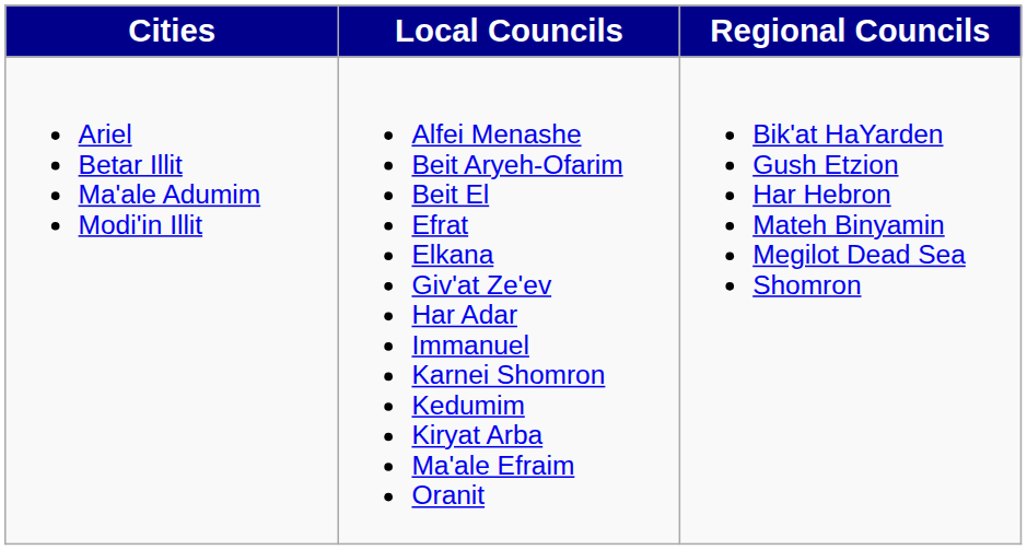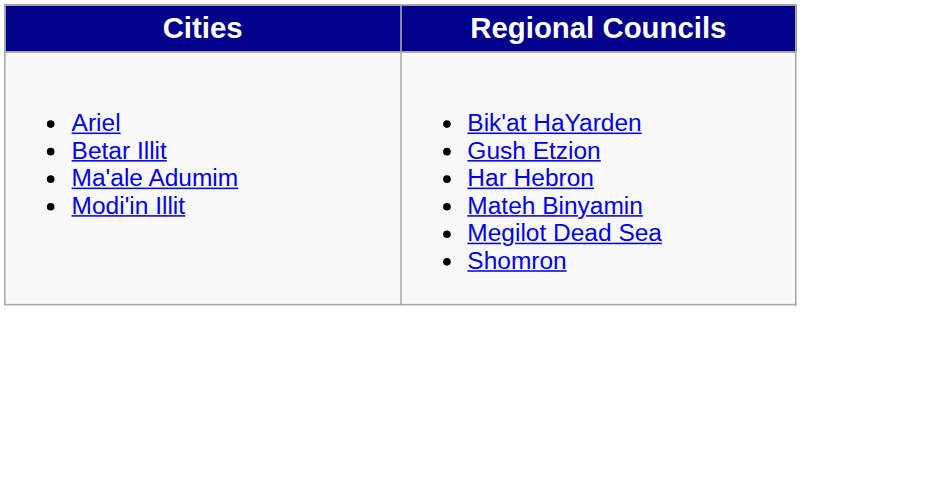 <table class="wikitable">
 <tr>
 <th width="250;" style="font-size:larger; background:darkBlue; color:white;">Cities</th>
-<th width="250;" style="font-size:larger; background:darkBlue; color:white;">Local Councils</th>
 <th width="250;" style="font-size:larger; background:darkBlue; color:white;">Regional Councils</th>
 </tr>
 <tr>
 <td valign="top"><br><ul><li><a href='#'>Ariel</a></li><li><a href='#'>Betar Illit</a></li><li><a href='#'>Ma'ale Adumim</a></li><li><a href='#'>Modi'in Illit</a></li></ul></td>
-<td valign="top"><br><ul><li><a href='#'>Alfei Menashe</a></li><li><a href='#'>Beit Aryeh-Ofarim</a></li><li><a href='#'>Beit El</a></li><li><a href='#'>Efrat</a></li><li><a href='#'>Elkana</a></li><li><a href='#'>Giv'at Ze'ev</a></li><li><a href='#'>Har Adar</a></li><li><a href='#'>Immanuel</a></li><li><a href='#'>Karnei Shomron</a></li><li><a href='#'>Kedumim</a></li><li><a href='#'>Kiryat Arba</a></li><li><a href='#'>Ma'ale Efraim</a></li><li><a href='#'>Oranit</a></li></ul></td>
 <td valign="top"><br><ul><li><a href='#'>Bik'at HaYarden</a></li><li><a href='#'>Gush Etzion</a></li><li><a href='#'>Har Hebron</a></li><li><a href='#'>Mateh Binyamin</a></li><li><a href='#'>Megilot Dead Sea</a></li><li><a href='#'>Shomron</a></li></ul></td>
 </tr>
 </table>
